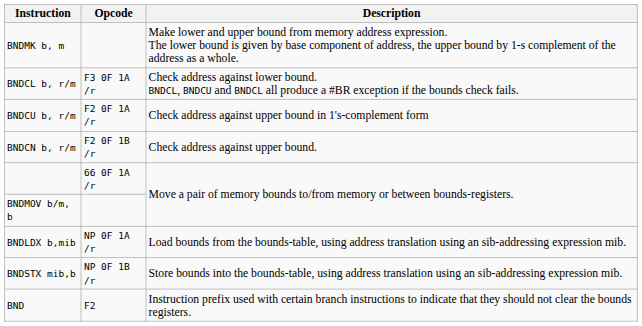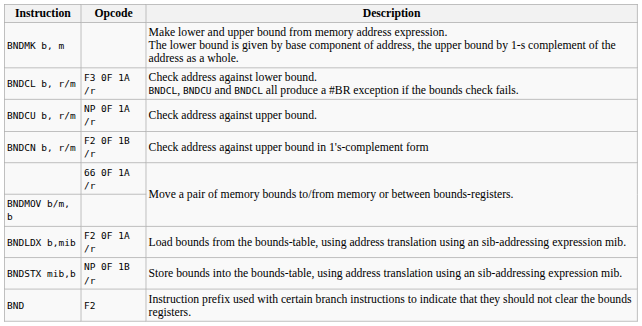 <table class="wikitable">
 <tr>
 <th>Instruction</th>
 <th>Opcode</th>
 <th>Description</th>
 </tr>
 <tr>
 <td><code>BNDMK b, m</code></td>
 <td></td>
 <td>Make lower and upper bound from memory address expression.<br>The lower bound is given by base component of address, the upper bound by 1-s complement of the address as a whole.</td>
 </tr>
 <tr>
 <td><code>BNDCL b, r/m</code></td>
 <td><code>F3 0F 1A /r</code></td>
 <td>Check address against lower bound.<br><code>BNDCL</code>, <code>BNDCU</code> and <code>BNDCL</code> all produce a #BR exception if the bounds check fails.</td>
 </tr>
 <tr>
 <td><code>BNDCU b, r/m</code></td>
-<td><code>F2 0F 1A /r</code></td>
-<td>Check address against upper bound in 1's-complement form</td>
+<td><code>NP 0F 1A /r</code></td>
+<td>Check address against upper bound.</td>
 </tr>
 <tr>
 <td><code>BNDCN b, r/m</code></td>
 <td><code>F2 0F 1B /r</code></td>
-<td>Check address against upper bound.</td>
+<td>Check address against upper bound in 1's-complement form</td>
 </tr>
 <tr>
 <td></td>
 <td><code>66 0F 1A /r</code></td>
 <td rowspan="2">Move a pair of memory bounds to/from memory or between bounds-registers.</td>
 </tr>
 <tr>
 <td><code>BNDMOV b/m, b</code></td>
 <td></td>
 </tr>
 <tr>
 <td><code>BNDLDX b,mib</code></td>
-<td><code>NP 0F 1A /r</code></td>
+<td><code>F2 0F 1A /r</code></td>
 <td>Load bounds from the bounds-table, using address translation using an sib-addressing expression mib.</td>
 </tr>
 <tr>
 <td><code>BNDSTX mib,b</code></td>
 <td><code>NP 0F 1B /r</code></td>
 <td>Store bounds into the bounds-table, using address translation using an sib-addressing expression mib.</td>
 </tr>
 <tr>
 <td><code>BND</code></td>
 <td><code>F2</code></td>
 <td>Instruction prefix used with certain branch instructions to indicate that they should not clear the bounds registers.</td>
 </tr>
 </table>
